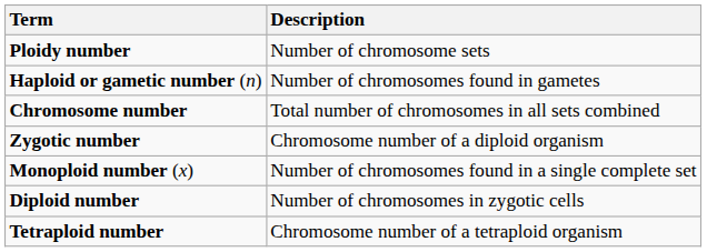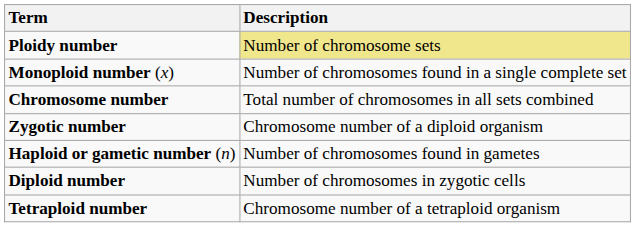 <table class="wikitable">
 <tr>
 <th style="text-align:left">Term</th>
 <th style="text-align:left">Description</th>
 </tr>
 <tr>
 <td><strong>Ploidy number</strong></td>
-<td>Number of chromosome sets</td>
+<td style="background: khaki;">Number of chromosome sets</td>
 </tr>
 <tr>
-<td><strong>Haploid or gametic number</strong> (<em>n</em>)</td>
-<td>Number of chromosomes found in gametes</td>
+<td><strong>Monoploid number</strong> (<em>x</em>)</td>
+<td>Number of chromosomes found in a single complete set</td>
 </tr>
 <tr>
 <td><strong>Chromosome number</strong></td>
 <td>Total number of chromosomes in all sets combined</td>
 </tr>
 <tr>
 <td><strong>Zygotic number</strong></td>
 <td>Chromosome number of a diploid organism</td>
 </tr>
 <tr>
-<td><strong>Monoploid number</strong> (<em>x</em>)</td>
-<td>Number of chromosomes found in a single complete set</td>
+<td><strong>Haploid or gametic number</strong> (<em>n</em>)</td>
+<td>Number of chromosomes found in gametes</td>
 </tr>
 <tr>
 <td><strong>Diploid number</strong></td>
 <td>Number of chromosomes in zygotic cells</td>
 </tr>
 <tr>
 <td><strong>Tetraploid number</strong></td>
 <td>Chromosome number of a tetraploid organism</td>
 </tr>
 </table>
